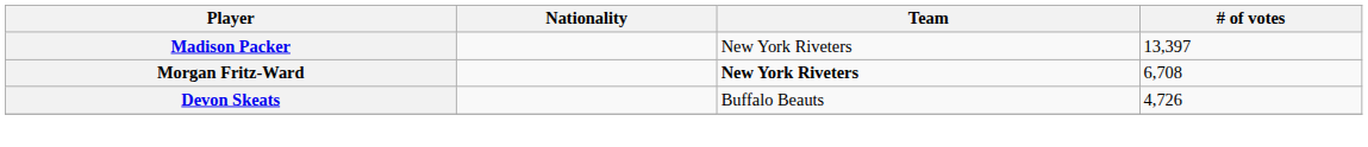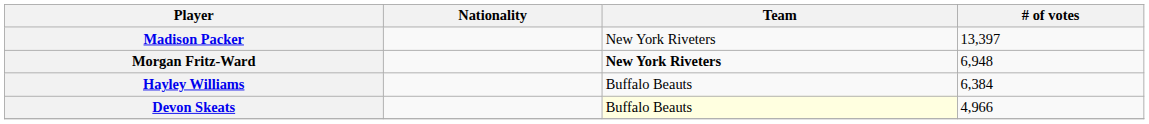 <table class="wikitable" width="80%">
 <tr>
 <th scope="col">Player</th>
 <th scope="col">Nationality</th>
 <th scope="col">Team</th>
 <th scope="col"># of votes</th>
 </tr>
 <tr>
 <th scope="row"><a href='#'>Madison Packer</a></th>
 <td></td>
 <td>New York Riveters</td>
 <td>13,397</td>
 </tr>
 <tr>
 <th scope="row">Morgan Fritz-Ward</th>
 <td></td>
 <td><strong>New York Riveters</strong></td>
-<td>6,708</td>
+<td>6,948</td>
+</tr>
+<tr>
+<th scope="row"><a href='#'>Hayley Williams</a></th>
+<td></td>
+<td>Buffalo Beauts</td>
+<td>6,384</td>
 </tr>
 <tr>
 <th scope="row"><a href='#'>Devon Skeats</a></th>
 <td></td>
-<td>Buffalo Beauts</td>
-<td>4,726</td>
+<td style="background: lightyellow;">Buffalo Beauts</td>
+<td>4,966</td>
 </tr>
 <tr>
 </tr>
 </table>
